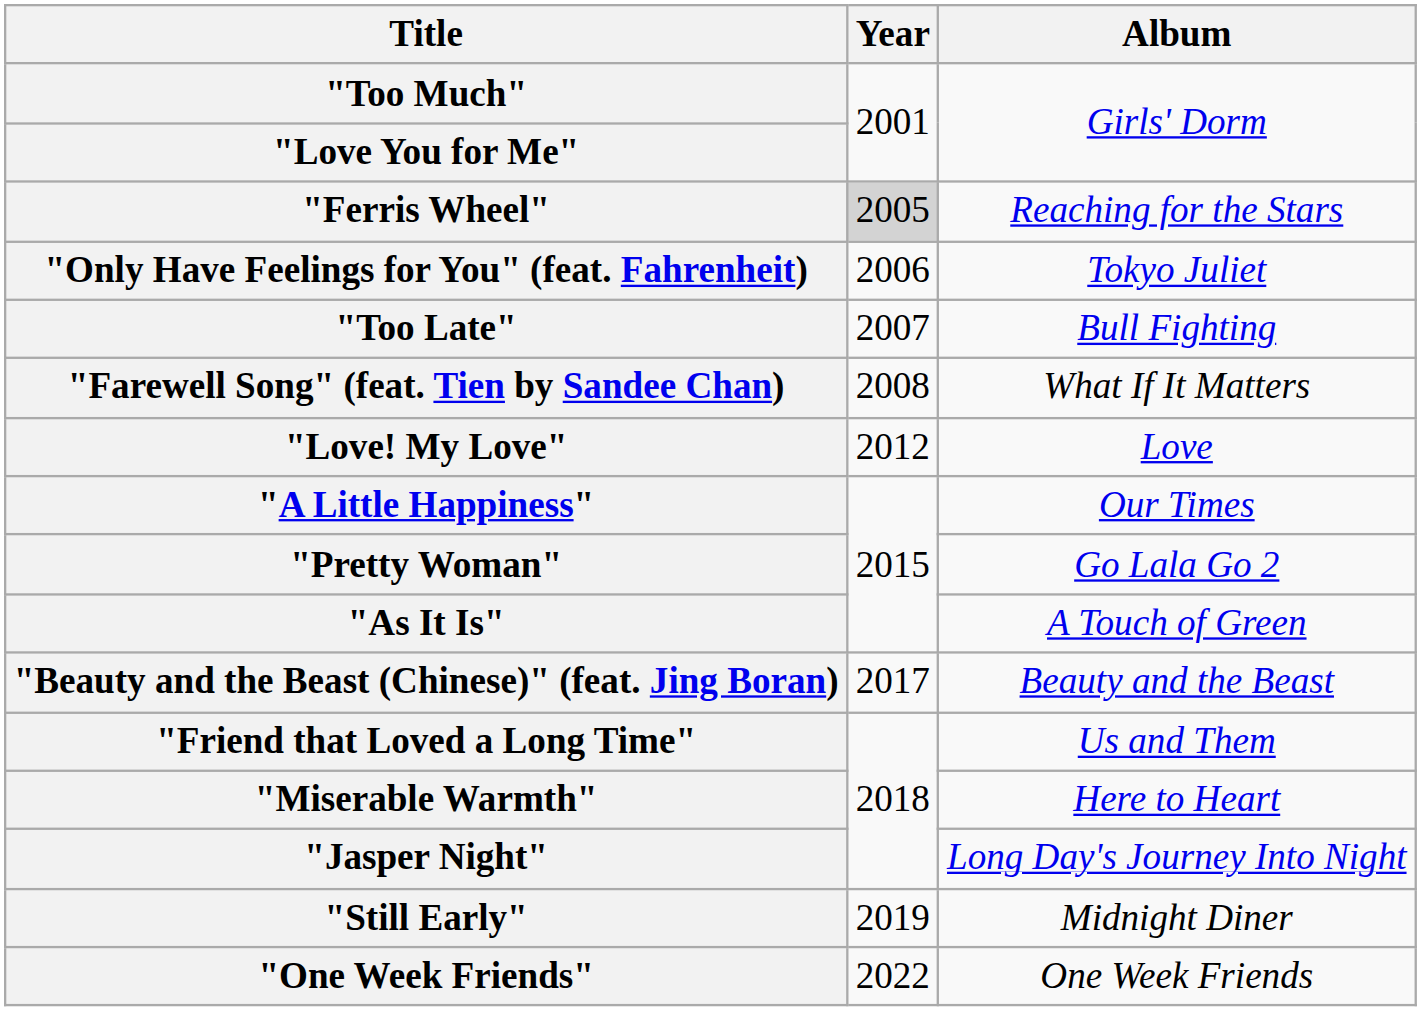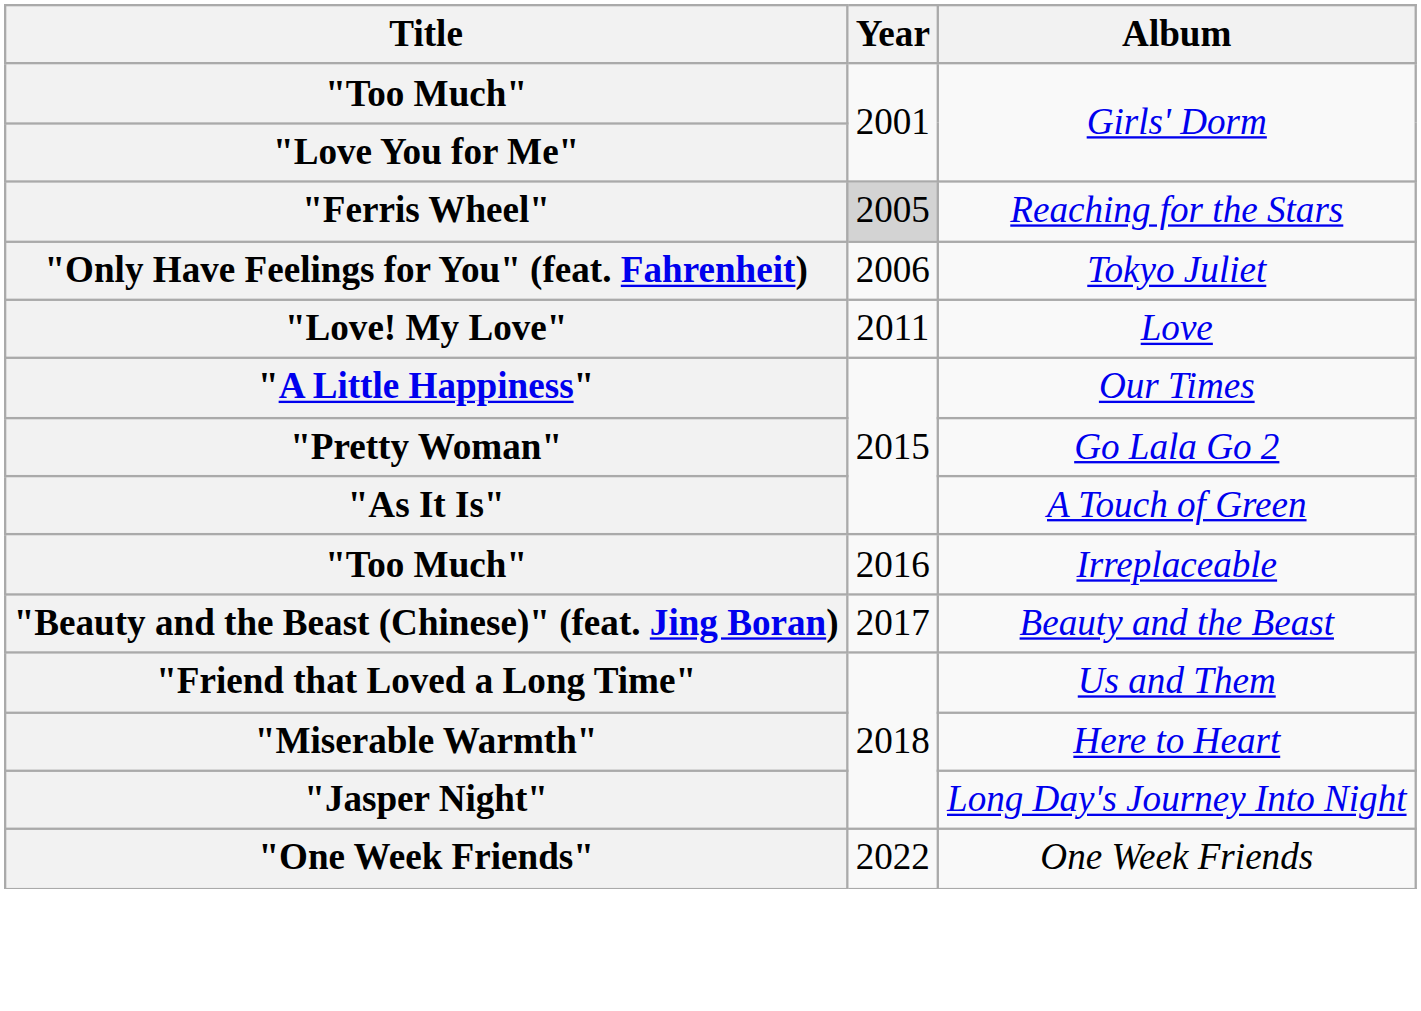 <table class="wikitable plainrowheaders" style="text-align:center;">
 <tr>
 <th scope="col">Title</th>
 <th scope="col">Year</th>
 <th scope="col">Album</th>
 </tr>
 <tr>
 <th scope="row">"Too Much"</th>
 <td rowspan="2">2001</td>
 <td rowspan="2"><em><a href='#'>Girls' Dorm</a></em></td>
 </tr>
 <tr>
 <th scope="row">"Love You for Me"</th>
 </tr>
 <tr>
 <th scope="row">"Ferris Wheel"</th>
 <td style="background: lightgrey;">2005</td>
 <td><em><a href='#'>Reaching for the Stars</a></em></td>
 </tr>
 <tr>
 <th scope="row">"Only Have Feelings for You" (feat. <a href='#'>Fahrenheit</a>)</th>
 <td>2006</td>
 <td><em><a href='#'>Tokyo Juliet</a></em></td>
 </tr>
 <tr>
-<th scope="row">"Too Late"</th>
-<td>2007</td>
-<td><em><a href='#'>Bull Fighting</a></em></td>
-</tr>
-<tr>
-<th scope="row">"Farewell Song" (feat. <a href='#'>Tien</a> by <a href='#'>Sandee Chan</a>)</th>
-<td>2008</td>
-<td><em>What If It Matters</em></td>
-</tr>
-<tr>
 <th scope="row">"Love! My Love"</th>
-<td>2012</td>
+<td>2011</td>
 <td><em><a href='#'>Love</a></em></td>
 </tr>
 <tr>
 <th scope="row">"<a href='#'>A Little Happiness</a>"</th>
 <td rowspan="3">2015</td>
 <td><em><a href='#'>Our Times</a></em></td>
 </tr>
 <tr>
 <th scope="row">"Pretty Woman"</th>
 <td><em><a href='#'>Go Lala Go 2</a></em></td>
 </tr>
 <tr>
 <th scope="row">"As It Is"</th>
 <td><em><a href='#'>A Touch of Green</a></em></td>
+</tr>
+<tr>
+<th scope="row">"Too Much"</th>
+<td>2016</td>
+<td><em><a href='#'>Irreplaceable</a></em></td>
 </tr>
 <tr>
 <th scope="row">"Beauty and the Beast (Chinese)" (feat. <a href='#'>Jing Boran</a>)</th>
 <td>2017</td>
 <td><em><a href='#'>Beauty and the Beast</a></em></td>
 </tr>
 <tr>
 <th scope="row">"Friend that Loved a Long Time"</th>
 <td rowspan="3">2018</td>
 <td><em><a href='#'>Us and Them</a></em></td>
 </tr>
 <tr>
 <th scope="row">"Miserable Warmth"</th>
 <td><em><a href='#'>Here to Heart</a></em></td>
 </tr>
 <tr>
 <th scope="row">"Jasper Night"</th>
 <td><a href='#'><em>Long Day's Journey Into Night</em></a></td>
 </tr>
 <tr>
-<th scope="row">"Still Early"</th>
-<td>2019</td>
-<td><em>Midnight Diner</em></td>
-</tr>
-<tr>
 <th scope="row">"One Week Friends"</th>
 <td>2022</td>
 <td><em>One Week Friends</em></td>
 </tr>
 </table>
